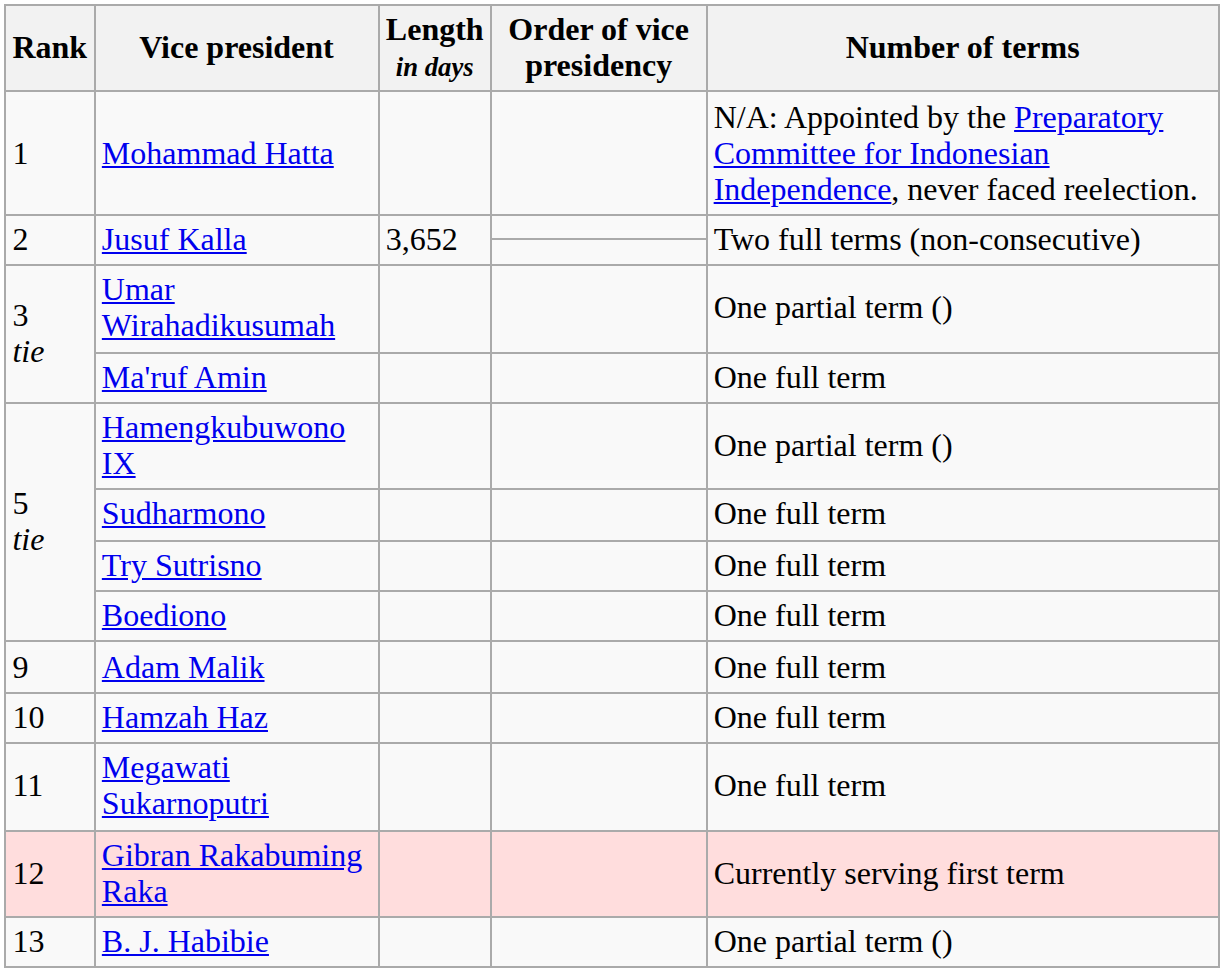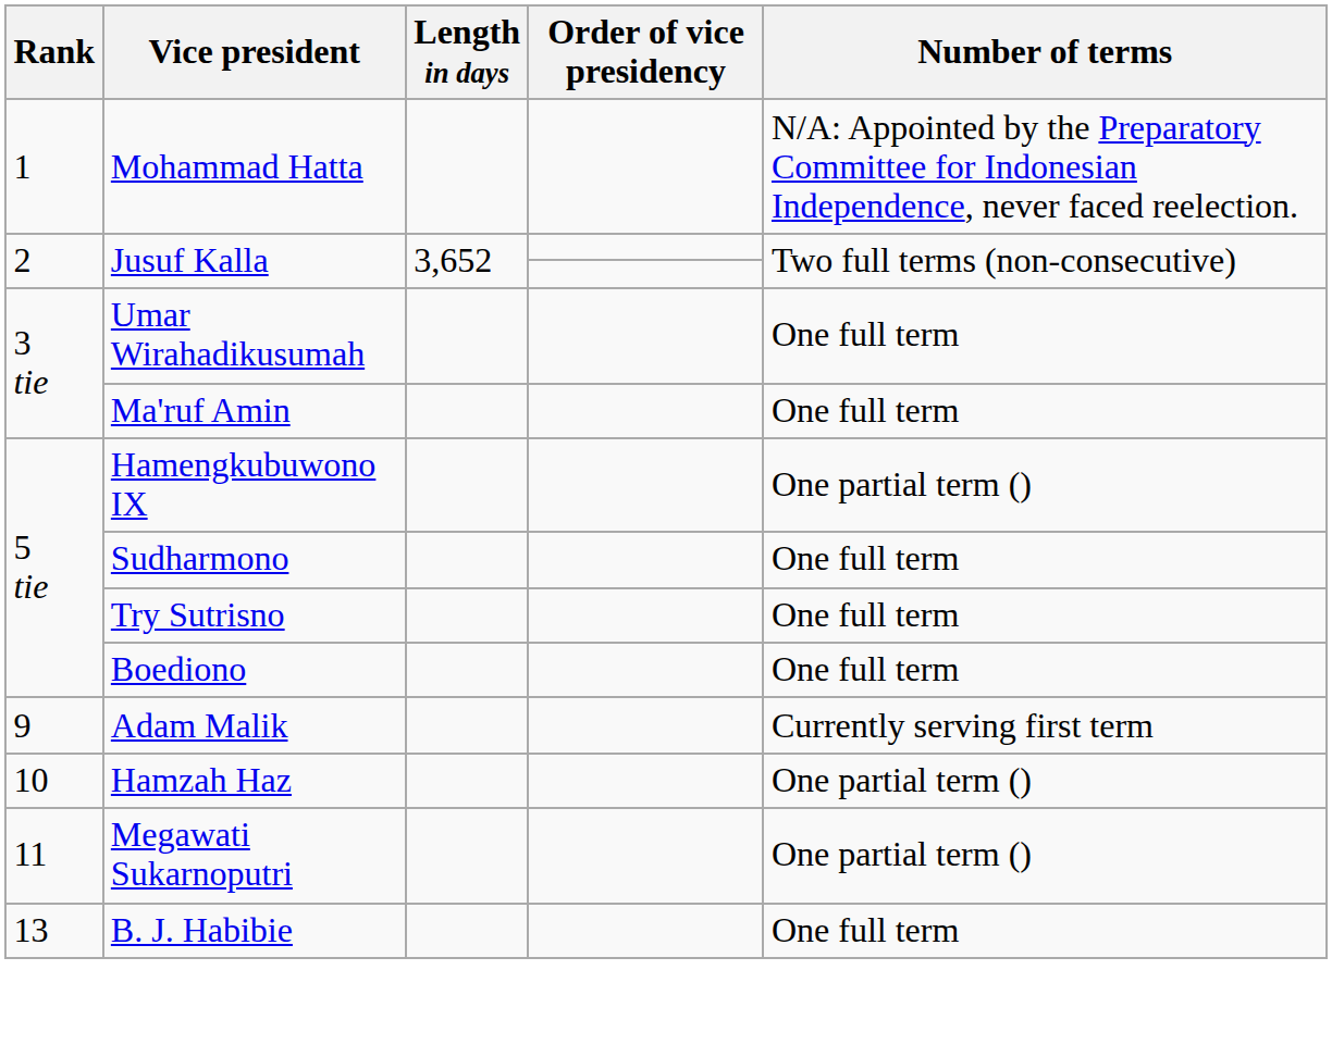 <table class="wikitable sortable">
 <tr>
 <th data-sort-type="number">Rank</th>
 <th data-sort-type="text">Vice president</th>
 <th class="unsortable">Length<br><small><em>in days</em></small></th>
 <th>Order of vice presidency</th>
 <th class="unsortable">Number of terms</th>
 </tr>
 <tr>
 <td>1</td>
 <td><a href='#'>Mohammad Hatta</a></td>
 <td></td>
 <td></td>
 <td>N/A: Appointed by the <a href='#'>Preparatory Committee for Indonesian Independence</a>, never faced reelection.</td>
 </tr>
 <tr>
 <td rowspan=2>2</td>
 <td rowspan=2><a href='#'>Jusuf Kalla</a></td>
 <td rowspan=2>3,652</td>
 <td></td>
 <td rowspan=2>Two full terms (non-consecutive)</td>
 </tr>
 <tr>
 <td></td>
 </tr>
 <tr>
 <td rowspan=2>3<br><em>tie</em></td>
 <td><a href='#'>Umar Wirahadikusumah</a></td>
 <td></td>
 <td></td>
-<td>One partial term ()</td>
+<td>One full term</td>
 </tr>
 <tr>
 <td><a href='#'>Ma'ruf Amin</a></td>
 <td></td>
 <td></td>
 <td>One full term</td>
 </tr>
 <tr>
 <td rowspan=4>5<br><em>tie</em></td>
 <td><a href='#'>Hamengkubuwono IX</a></td>
 <td></td>
 <td></td>
 <td>One partial term ()</td>
 </tr>
 <tr>
 <td><a href='#'>Sudharmono</a></td>
 <td></td>
 <td></td>
 <td>One full term</td>
 </tr>
 <tr>
 <td><a href='#'>Try Sutrisno</a></td>
 <td></td>
 <td></td>
 <td>One full term</td>
 </tr>
 <tr>
 <td><a href='#'>Boediono</a></td>
 <td></td>
 <td></td>
 <td>One full term</td>
 </tr>
 <tr>
 <td>9</td>
 <td><a href='#'>Adam Malik</a></td>
 <td></td>
 <td></td>
-<td>One full term</td>
+<td>Currently serving first term</td>
 </tr>
 <tr>
 <td>10</td>
 <td><a href='#'>Hamzah Haz</a></td>
 <td></td>
 <td></td>
-<td>One full term</td>
+<td>One partial term ()</td>
 </tr>
 <tr>
 <td>11</td>
 <td><a href='#'>Megawati Sukarnoputri</a></td>
 <td></td>
 <td></td>
-<td>One full term</td>
-</tr>
-<tr bgcolor=#FFDDDD>
-<td>12</td>
-<td><a href='#'>Gibran Rakabuming Raka</a></td>
-<td bgcolor=#FFDDDD></td>
-<td bgcolor=#FFDDDD></td>
-<td>Currently serving first term</td>
+<td>One partial term ()</td>
 </tr>
 <tr>
 <td>13</td>
 <td><a href='#'>B. J. Habibie</a></td>
 <td></td>
 <td></td>
-<td>One partial term ()</td>
+<td>One full term</td>
 </tr>
 </table>
